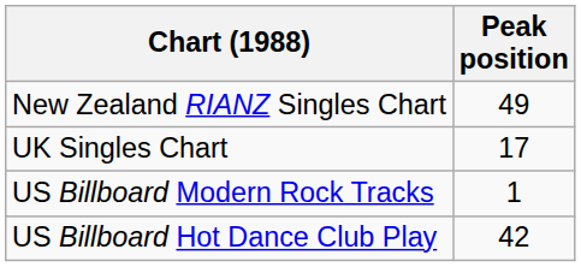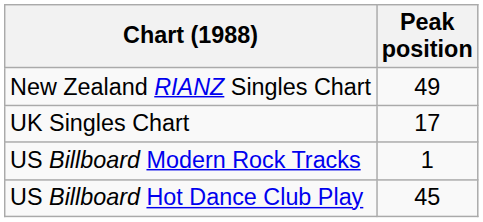 <table class="wikitable">
 <tr>
 <th>Chart (1988)</th>
 <th>Peak<br>position</th>
 </tr>
 <tr>
 <td>New Zealand <em><a href='#'>RIANZ</a></em> Singles Chart</td>
 <td align="center">49</td>
 </tr>
 <tr>
 <td>UK Singles Chart</td>
 <td align="center">17</td>
 </tr>
 <tr>
 <td>US <em>Billboard</em> <a href='#'>Modern Rock Tracks</a></td>
 <td align="center">1</td>
 </tr>
 <tr>
 <td>US <em>Billboard</em> <a href='#'>Hot Dance Club Play</a></td>
-<td align="center">42</td>
+<td align="center">45</td>
 </tr>
 </table>
